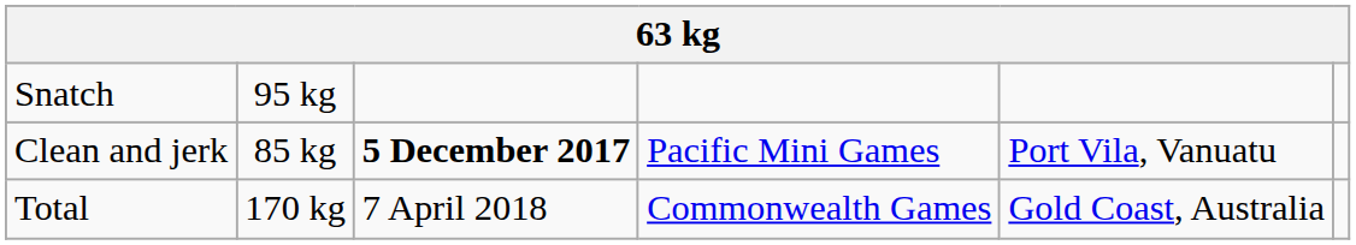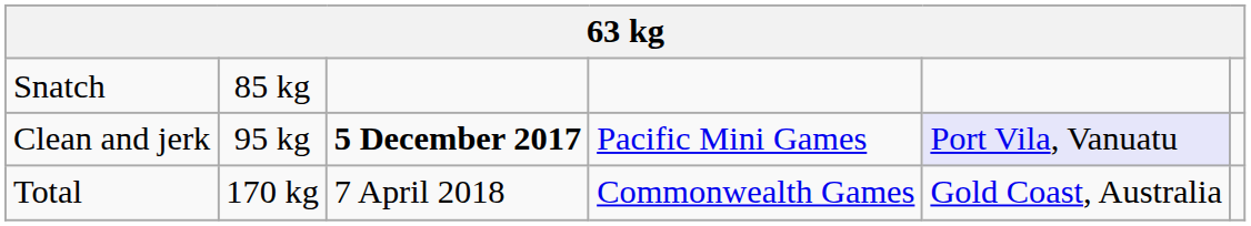 <table class=wikitable>
 <tr>
 <th colspan=6>63 kg</th>
 </tr>
 <tr>
 <td>Snatch</td>
-<td align=center>95 kg</td>
+<td align=center>85 kg</td>
 <td></td>
 <td></td>
 <td></td>
 <td></td>
 </tr>
 <tr>
 <td>Clean and jerk</td>
-<td align=center>85 kg</td>
+<td align=center>95 kg</td>
 <td><strong>5 December 2017</strong></td>
 <td><a href='#'>Pacific Mini Games</a></td>
-<td> <a href='#'>Port Vila</a>, Vanuatu</td>
+<td style="background: lavender;"> <a href='#'>Port Vila</a>, Vanuatu</td>
 <td></td>
 </tr>
 <tr>
 <td>Total</td>
 <td align=center>170 kg</td>
 <td>7 April 2018</td>
 <td><a href='#'>Commonwealth Games</a></td>
 <td> <a href='#'>Gold Coast</a>, Australia</td>
 <td></td>
 </tr>
 </table>
